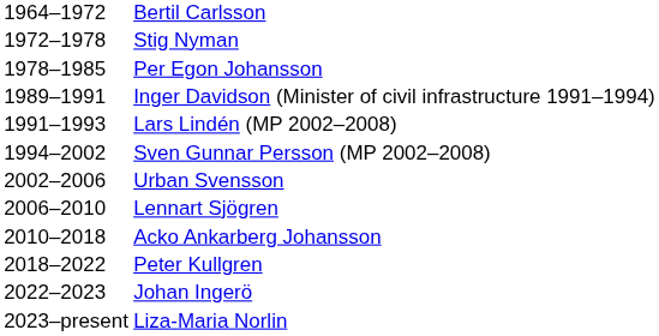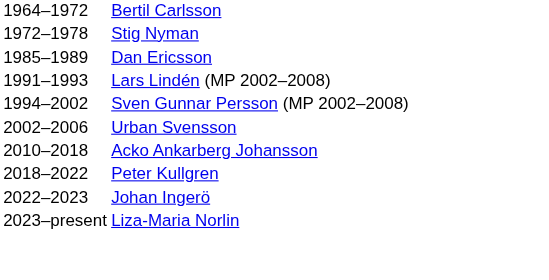 <table --->
 <tr>
 <td>1964–1972</td>
 <td><a href='#'>Bertil Carlsson</a></td>
 </tr>
 <tr>
 <td>1972–1978</td>
 <td><a href='#'>Stig Nyman</a></td>
 </tr>
 <tr>
-<td>1978–1985</td>
-<td><a href='#'>Per Egon Johansson</a></td>
-</tr>
-<tr>
-<td>1989–1991</td>
-<td><a href='#'>Inger Davidson</a> (Minister of civil infrastructure 1991–1994)</td>
+<td>1985–1989</td>
+<td><a href='#'>Dan Ericsson</a></td>
 </tr>
 <tr>
 <td>1991–1993</td>
 <td><a href='#'>Lars Lindén</a> (MP 2002–2008)</td>
 </tr>
 <tr>
 <td>1994–2002</td>
 <td><a href='#'>Sven Gunnar Persson</a> (MP 2002–2008)</td>
 </tr>
 <tr>
 <td>2002–2006</td>
 <td><a href='#'>Urban Svensson</a></td>
-</tr>
-<tr>
-<td>2006–2010</td>
-<td><a href='#'>Lennart Sjögren</a></td>
 </tr>
 <tr>
 <td>2010–2018</td>
 <td><a href='#'>Acko Ankarberg Johansson</a></td>
 </tr>
 <tr>
 <td>2018–2022</td>
 <td><a href='#'>Peter Kullgren</a></td>
 </tr>
 <tr>
 <td>2022–2023</td>
 <td><a href='#'>Johan Ingerö</a></td>
 </tr>
 <tr>
 <td>2023–present</td>
 <td><a href='#'>Liza-Maria Norlin</a></td>
 </tr>
 </table>
